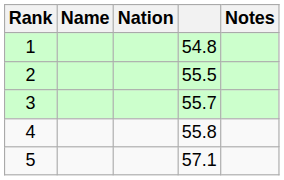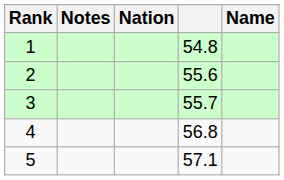 <table class="wikitable sortable" style="text-align:center">
 <tr>
 <th scope="col">Rank</th>
-<th scope="col">Name</th>
+<th scope="col">Notes</th>
 <th scope="col">Nation</th>
 <th scope="col"></th>
-<th scope="col">Notes</th>
+<th scope="col">Name</th>
 </tr>
 <tr bgcolor=ccffcc>
 <td>1</td>
-<td style="text-align:left"></td>
+<td></td>
 <td style="text-align:left"></td>
 <td>54.8 </td>
-<td></td>
+<td style="text-align:left"></td>
 </tr>
 <tr bgcolor=ccffcc>
 <td>2</td>
+<td></td>
 <td style="text-align:left"></td>
+<td>55.6 </td>
 <td style="text-align:left"></td>
-<td>55.5 </td>
-<td></td>
 </tr>
 <tr bgcolor=ccffcc>
 <td>3</td>
-<td style="text-align:left"></td>
+<td></td>
 <td style="text-align:left"></td>
 <td>55.7 </td>
-<td></td>
+<td style="text-align:left"></td>
 </tr>
 <tr>
 <td>4</td>
+<td></td>
 <td style="text-align:left"></td>
+<td>56.8 </td>
 <td style="text-align:left"></td>
-<td>55.8 </td>
-<td></td>
 </tr>
 <tr>
 <td>5</td>
-<td style="text-align:left"></td>
+<td></td>
 <td style="text-align:left"></td>
 <td>57.1 </td>
-<td></td>
+<td style="text-align:left"></td>
 </tr>
 </table>
